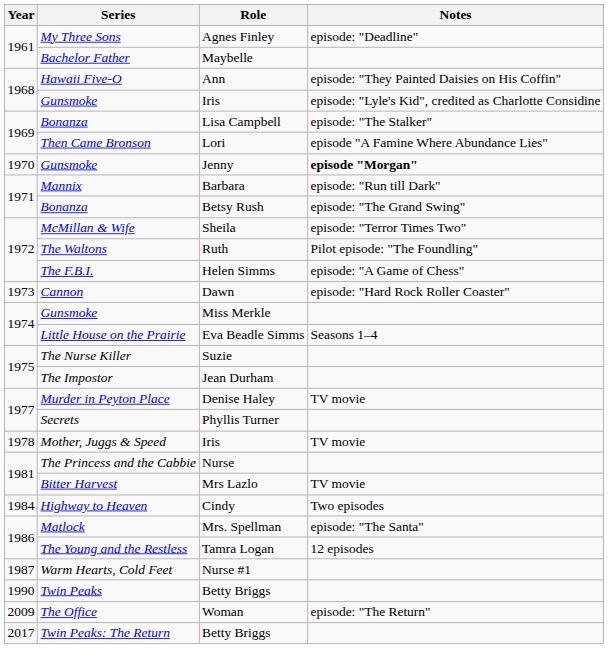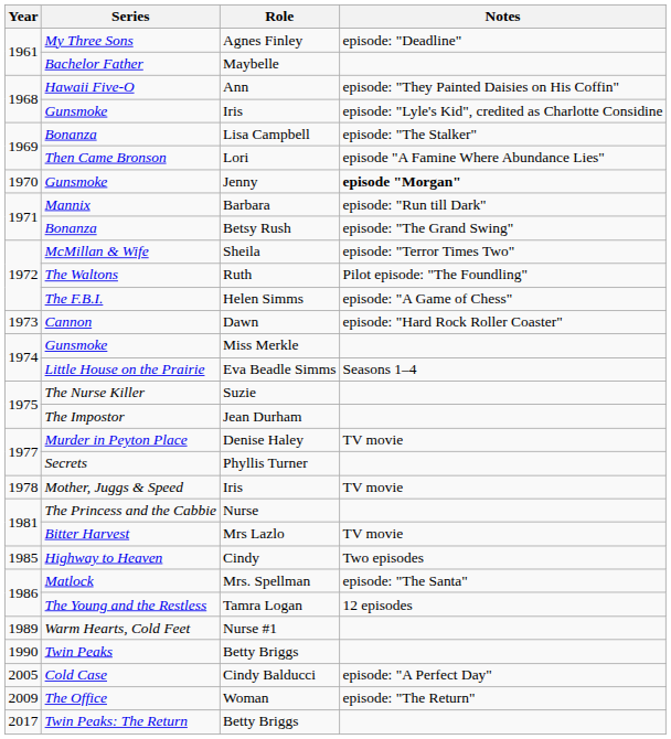 <table class="wikitable">
 <tr>
 <th>Year</th>
 <th>Series</th>
 <th>Role</th>
 <th>Notes</th>
 </tr>
 <tr>
 <td rowspan=2>1961</td>
 <td><em><a href='#'>My Three Sons</a></em></td>
 <td>Agnes Finley</td>
 <td>episode: "Deadline"</td>
 </tr>
 <tr>
 <td><em><a href='#'>Bachelor Father</a></em></td>
 <td>Maybelle</td>
 <td></td>
 </tr>
 <tr>
 <td rowspan=2>1968</td>
 <td><em><a href='#'>Hawaii Five-O</a></em></td>
 <td>Ann</td>
 <td>episode: "They Painted Daisies on His Coffin"</td>
 </tr>
 <tr>
 <td><em><a href='#'>Gunsmoke</a></em></td>
 <td>Iris</td>
 <td>episode: "Lyle's Kid", credited as Charlotte Considine</td>
 </tr>
 <tr>
 <td rowspan=2>1969</td>
 <td><em><a href='#'>Bonanza</a></em></td>
 <td>Lisa Campbell</td>
 <td>episode: "The Stalker"</td>
 </tr>
 <tr>
 <td><em><a href='#'>Then Came Bronson</a></em></td>
 <td>Lori</td>
 <td>episode "A Famine Where Abundance Lies"</td>
 </tr>
 <tr>
 <td>1970</td>
 <td><em><a href='#'>Gunsmoke</a></em></td>
 <td>Jenny</td>
 <td><strong>episode "Morgan"</strong></td>
 </tr>
 <tr>
 <td rowspan=2>1971</td>
 <td><em><a href='#'>Mannix</a></em></td>
 <td>Barbara</td>
 <td>episode: "Run till Dark"</td>
 </tr>
 <tr>
 <td><em><a href='#'>Bonanza</a></em></td>
 <td>Betsy Rush</td>
 <td>episode: "The Grand Swing"</td>
 </tr>
 <tr>
 <td rowspan=3>1972</td>
 <td><em><a href='#'>McMillan & Wife</a></em></td>
 <td>Sheila</td>
 <td>episode: "Terror Times Two"</td>
 </tr>
 <tr>
 <td><em><a href='#'>The Waltons</a></em></td>
 <td>Ruth</td>
 <td>Pilot episode: "The Foundling"</td>
 </tr>
 <tr>
 <td><em><a href='#'>The F.B.I.</a></em></td>
 <td>Helen Simms</td>
 <td>episode: "A Game of Chess"</td>
 </tr>
 <tr>
 <td>1973</td>
 <td><em><a href='#'>Cannon</a></em></td>
 <td>Dawn</td>
 <td>episode: "Hard Rock Roller Coaster"</td>
 </tr>
 <tr>
 <td rowspan=2>1974</td>
 <td><em><a href='#'>Gunsmoke</a></em></td>
 <td>Miss Merkle</td>
 <td></td>
 </tr>
 <tr>
 <td><em><a href='#'>Little House on the Prairie</a></em></td>
 <td>Eva Beadle Simms</td>
 <td>Seasons 1–4</td>
 </tr>
 <tr>
 <td rowspan=2>1975</td>
 <td><em>The Nurse Killer</em></td>
 <td>Suzie</td>
 <td></td>
 </tr>
 <tr>
 <td><em>The Impostor</em></td>
 <td>Jean Durham</td>
 <td></td>
 </tr>
 <tr>
 <td rowspan=2>1977</td>
 <td><em><a href='#'>Murder in Peyton Place</a></em></td>
 <td>Denise Haley</td>
 <td>TV movie</td>
 </tr>
 <tr>
 <td><em>Secrets</em></td>
 <td>Phyllis Turner</td>
 <td></td>
 </tr>
 <tr>
 <td>1978</td>
 <td><em>Mother, Juggs & Speed</em></td>
 <td>Iris</td>
 <td>TV movie</td>
 </tr>
 <tr>
 <td rowspan=2>1981</td>
 <td><em>The Princess and the Cabbie</em></td>
 <td>Nurse</td>
 <td></td>
 </tr>
 <tr>
 <td><em><a href='#'>Bitter Harvest</a></em></td>
 <td>Mrs Lazlo</td>
 <td>TV movie</td>
 </tr>
 <tr>
-<td>1984</td>
+<td>1985</td>
 <td><em><a href='#'>Highway to Heaven</a></em></td>
 <td>Cindy</td>
 <td>Two episodes</td>
 </tr>
 <tr>
 <td rowspan=2>1986</td>
 <td><em><a href='#'>Matlock</a></em></td>
 <td>Mrs. Spellman</td>
 <td>episode: "The Santa"</td>
 </tr>
 <tr>
 <td><em><a href='#'>The Young and the Restless</a></em></td>
 <td>Tamra Logan</td>
 <td>12 episodes</td>
 </tr>
 <tr>
-<td>1987</td>
+<td>1989</td>
 <td><em>Warm Hearts, Cold Feet</em></td>
 <td>Nurse #1</td>
 <td></td>
 </tr>
 <tr>
 <td>1990</td>
 <td><em><a href='#'>Twin Peaks</a></em></td>
 <td>Betty Briggs</td>
 <td></td>
+</tr>
+<tr>
+<td>2005</td>
+<td><em><a href='#'>Cold Case</a></em></td>
+<td>Cindy Balducci</td>
+<td>episode: "A Perfect Day"</td>
 </tr>
 <tr>
 <td>2009</td>
 <td><em><a href='#'>The Office</a></em></td>
 <td>Woman</td>
 <td>episode: "The Return"</td>
 </tr>
 <tr>
 <td>2017</td>
 <td><em><a href='#'>Twin Peaks: The Return</a></em></td>
 <td>Betty Briggs</td>
 <td></td>
 </tr>
 </table>
